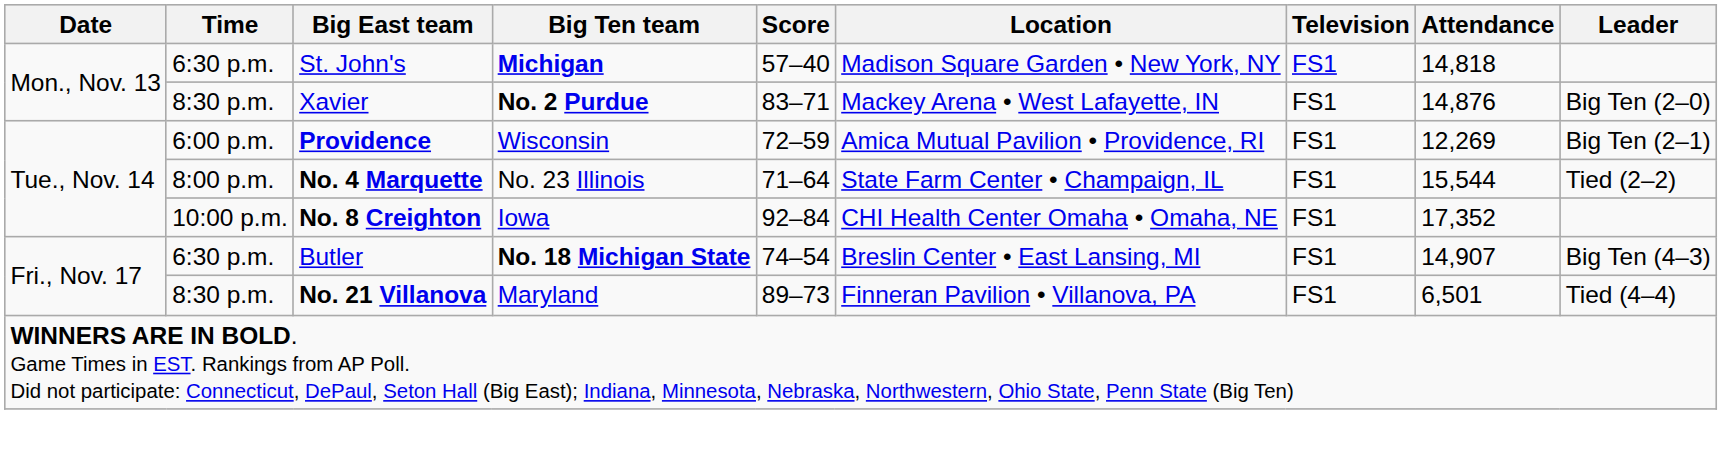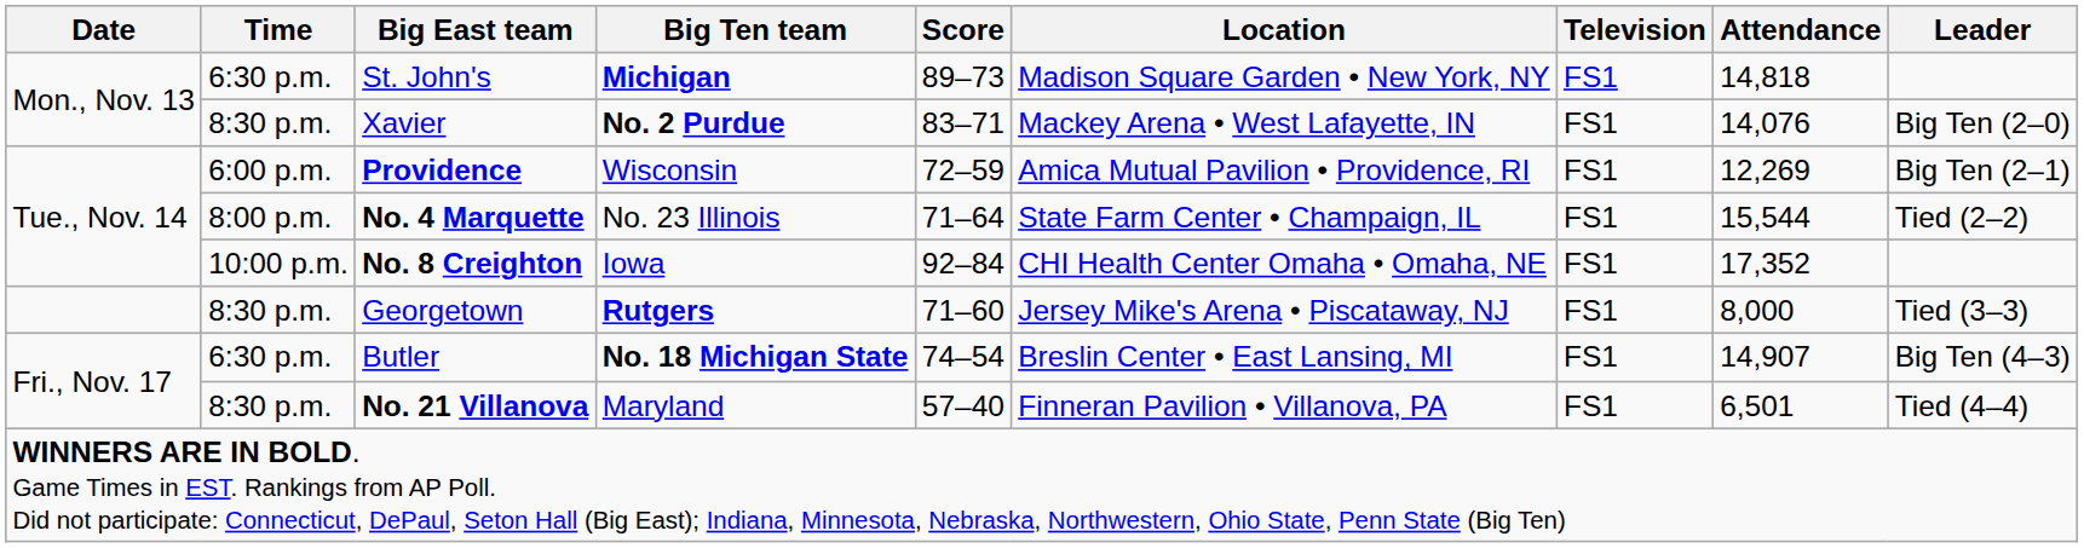 <table class="wikitable" style="font-size: 95%">
 <tr>
 <th>Date</th>
 <th>Time</th>
 <th>Big East team</th>
 <th>Big Ten team</th>
 <th>Score</th>
 <th>Location</th>
 <th>Television</th>
 <th>Attendance</th>
 <th>Leader</th>
 </tr>
 <tr>
 <td rowspan="2">Mon., Nov. 13</td>
 <td>6:30 p.m.</td>
 <td><a href='#'>St. John's</a></td>
 <td><strong><a href='#'>Michigan</a></strong></td>
-<td>57–40</td>
+<td>89–73</td>
 <td><a href='#'>Madison Square Garden</a> • <a href='#'>New York, NY</a></td>
 <td><a href='#'>FS1</a></td>
 <td>14,818</td>
 <td></td>
 </tr>
 <tr>
 <td>8:30 p.m.</td>
 <td><a href='#'>Xavier</a></td>
 <td><strong>No. 2 <a href='#'>Purdue</a></strong></td>
 <td>83–71</td>
 <td><a href='#'>Mackey Arena</a> • <a href='#'>West Lafayette, IN</a></td>
 <td>FS1</td>
-<td>14,876</td>
+<td>14,076</td>
 <td>Big Ten (2–0)</td>
 </tr>
 <tr>
 <td rowspan="3">Tue., Nov. 14</td>
 <td>6:00 p.m.</td>
 <td><strong><a href='#'>Providence</a></strong></td>
 <td><a href='#'>Wisconsin</a></td>
 <td>72–59</td>
 <td><a href='#'>Amica Mutual Pavilion</a> • <a href='#'>Providence, RI</a></td>
 <td>FS1</td>
 <td>12,269</td>
 <td>Big Ten (2–1)</td>
 </tr>
 <tr>
 <td>8:00 p.m.</td>
 <td><strong>No. 4 <a href='#'>Marquette</a></strong></td>
 <td>No. 23 <a href='#'>Illinois</a></td>
 <td>71–64</td>
 <td><a href='#'>State Farm Center</a> • <a href='#'>Champaign, IL</a></td>
 <td>FS1</td>
 <td>15,544</td>
 <td>Tied (2–2)</td>
 </tr>
 <tr>
 <td>10:00 p.m.</td>
 <td><strong>No. 8 <a href='#'>Creighton</a></strong></td>
 <td><a href='#'>Iowa</a></td>
 <td>92–84</td>
 <td><a href='#'>CHI Health Center Omaha</a> • <a href='#'>Omaha, NE</a></td>
 <td>FS1</td>
 <td>17,352</td>
 <td></td>
 </tr>
 <tr>
+<td></td>
+<td>8:30 p.m.</td>
+<td><a href='#'>Georgetown</a></td>
+<td><strong><a href='#'>Rutgers</a></strong></td>
+<td>71–60</td>
+<td><a href='#'>Jersey Mike's Arena</a> • <a href='#'>Piscataway, NJ</a></td>
+<td>FS1</td>
+<td>8,000</td>
+<td>Tied (3–3)</td>
+</tr>
+<tr>
 <td rowspan="2">Fri., Nov. 17</td>
 <td>6:30 p.m.</td>
 <td><a href='#'>Butler</a></td>
 <td><strong>No. 18 <a href='#'>Michigan State</a></strong></td>
 <td>74–54</td>
 <td><a href='#'>Breslin Center</a> • <a href='#'>East Lansing, MI</a></td>
 <td>FS1</td>
 <td>14,907</td>
 <td>Big Ten (4–3)</td>
 </tr>
 <tr>
 <td>8:30 p.m.</td>
 <td><strong>No. 21 <a href='#'>Villanova</a></strong></td>
 <td><a href='#'>Maryland</a></td>
-<td>89–73</td>
+<td>57–40</td>
 <td><a href='#'>Finneran Pavilion</a> • <a href='#'>Villanova, PA</a></td>
 <td>FS1</td>
 <td>6,501</td>
 <td>Tied (4–4)</td>
 </tr>
 <tr>
 <td colspan=9><strong>WINNERS ARE IN BOLD</strong>.<br><small>Game Times in <a href='#'>EST</a>. Rankings from AP Poll.<br>Did not participate: <a href='#'>Connecticut</a>, <a href='#'>DePaul</a>, <a href='#'>Seton Hall</a> (Big East); <a href='#'>Indiana</a>, <a href='#'>Minnesota</a>, <a href='#'>Nebraska</a>, <a href='#'>Northwestern</a>, <a href='#'>Ohio State</a>, <a href='#'>Penn State</a> (Big Ten)</small></td>
 </tr>
 </table>
